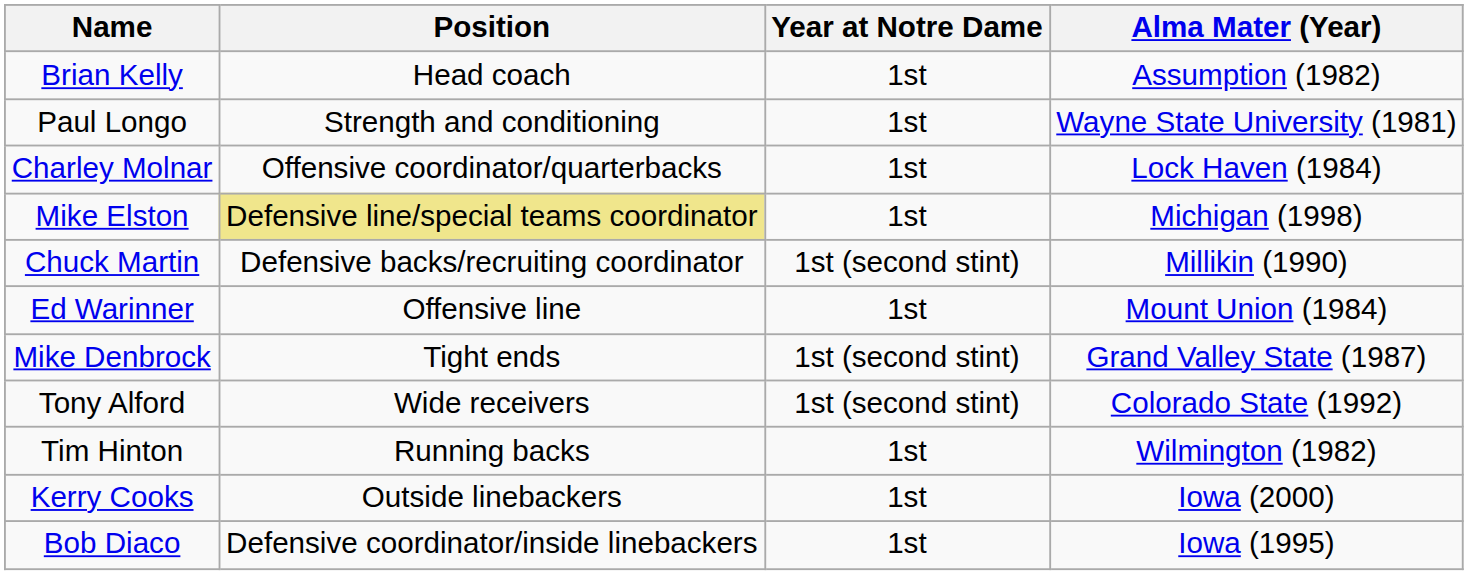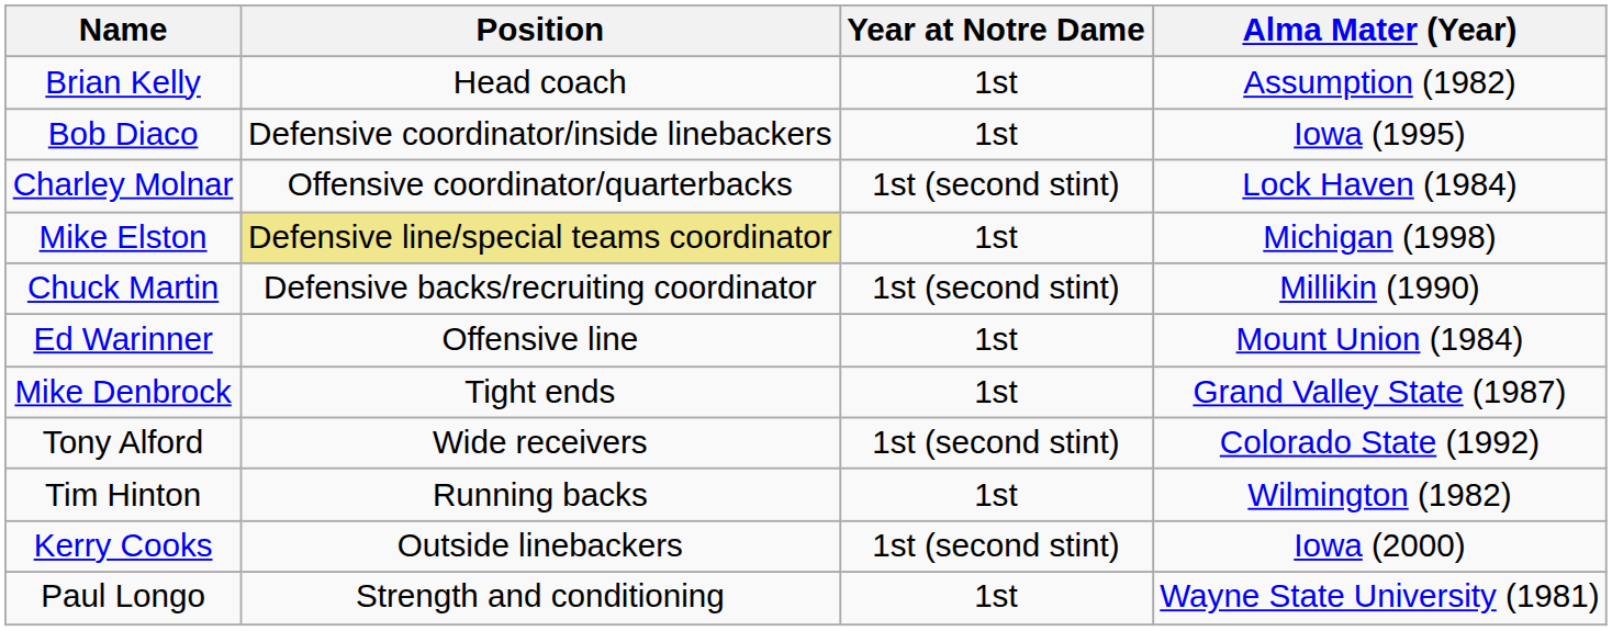 <table class="wikitable">
 <tr>
 <th>Name</th>
 <th>Position</th>
 <th>Year at Notre Dame</th>
 <th><a href='#'>Alma Mater</a> (Year)</th>
 </tr>
 <tr align="center">
 <td><a href='#'>Brian Kelly</a></td>
 <td>Head coach</td>
 <td>1st</td>
 <td><a href='#'>Assumption</a> (1982)</td>
 </tr>
 <tr align="center">
-<td>Paul Longo</td>
-<td>Strength and conditioning</td>
+<td><a href='#'>Bob Diaco</a></td>
+<td>Defensive coordinator/inside linebackers</td>
 <td>1st</td>
-<td><a href='#'>Wayne State University</a> (1981)</td>
+<td><a href='#'>Iowa</a> (1995)</td>
 </tr>
 <tr align="center">
 <td><a href='#'>Charley Molnar</a></td>
 <td>Offensive coordinator/quarterbacks</td>
-<td>1st</td>
+<td>1st (second stint)</td>
 <td><a href='#'>Lock Haven</a> (1984)</td>
 </tr>
 <tr align="center">
 <td><a href='#'>Mike Elston</a></td>
 <td style="background: khaki;">Defensive line/special teams coordinator</td>
 <td>1st</td>
 <td><a href='#'>Michigan</a> (1998)</td>
 </tr>
 <tr align="center">
 <td><a href='#'>Chuck Martin</a></td>
 <td>Defensive backs/recruiting coordinator</td>
 <td>1st (second stint)</td>
 <td><a href='#'>Millikin</a> (1990)</td>
 </tr>
 <tr align="center">
 <td><a href='#'>Ed Warinner</a></td>
 <td>Offensive line</td>
 <td>1st</td>
 <td><a href='#'>Mount Union</a> (1984)</td>
 </tr>
 <tr align="center">
 <td><a href='#'>Mike Denbrock</a></td>
 <td>Tight ends</td>
-<td>1st (second stint)</td>
+<td>1st</td>
 <td><a href='#'>Grand Valley State</a> (1987)</td>
 </tr>
 <tr align="center">
 <td>Tony Alford</td>
 <td>Wide receivers</td>
 <td>1st (second stint)</td>
 <td><a href='#'>Colorado State</a> (1992)</td>
 </tr>
 <tr align="center">
 <td>Tim Hinton</td>
 <td>Running backs</td>
 <td>1st</td>
 <td><a href='#'>Wilmington</a> (1982)</td>
 </tr>
 <tr align="center">
 <td><a href='#'>Kerry Cooks</a></td>
 <td>Outside linebackers</td>
-<td>1st</td>
+<td>1st (second stint)</td>
 <td><a href='#'>Iowa</a> (2000)</td>
 </tr>
 <tr align="center">
-<td><a href='#'>Bob Diaco</a></td>
-<td>Defensive coordinator/inside linebackers</td>
+<td>Paul Longo</td>
+<td>Strength and conditioning</td>
 <td>1st</td>
-<td><a href='#'>Iowa</a> (1995)</td>
+<td><a href='#'>Wayne State University</a> (1981)</td>
 </tr>
 </table>
